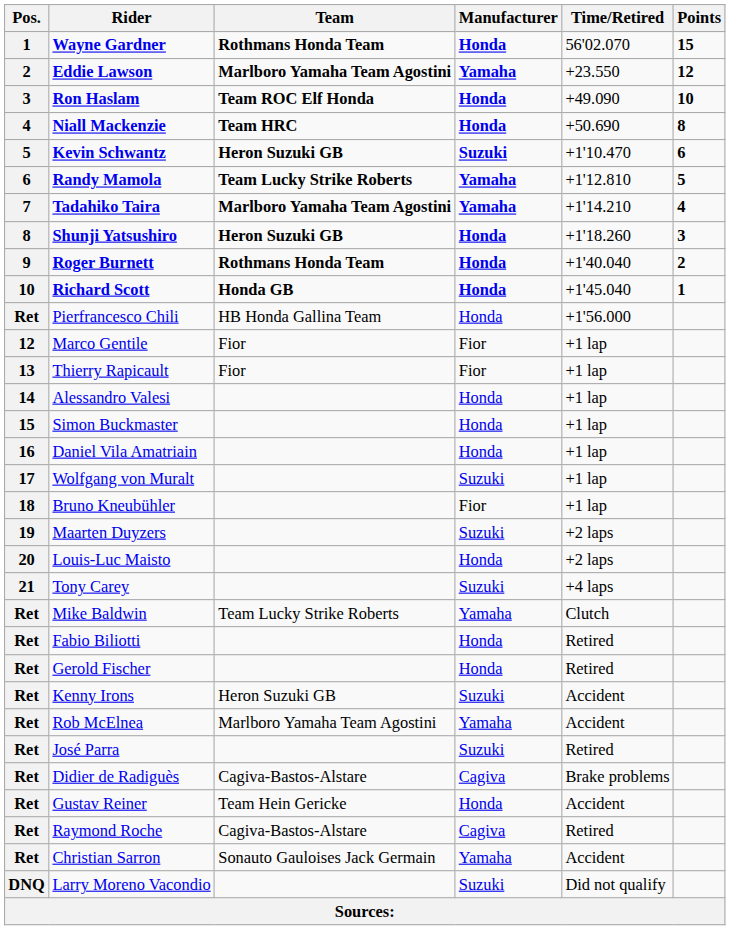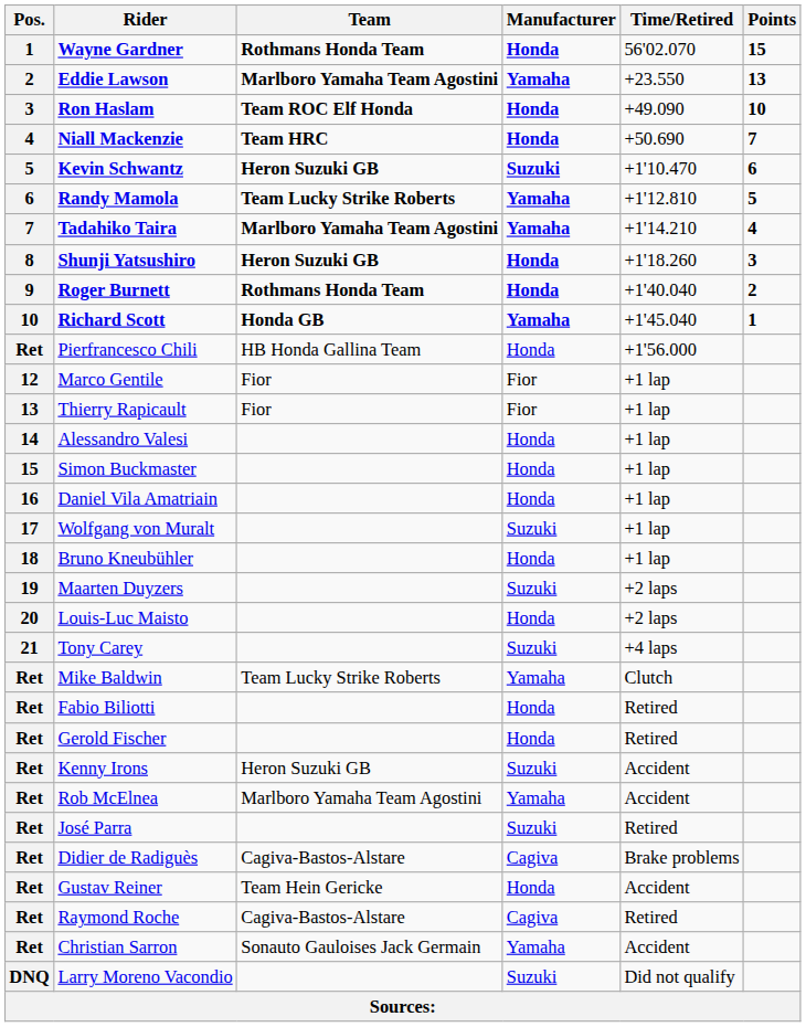 <table class="wikitable" style="font-size: 95%;">
 <tr>
 <th>Pos.</th>
 <th>Rider</th>
 <th>Team</th>
 <th>Manufacturer</th>
 <th>Time/Retired</th>
 <th>Points</th>
 </tr>
 <tr>
 <th>1</th>
 <td> <strong><a href='#'>Wayne Gardner</a></strong></td>
 <td><strong>Rothmans Honda Team</strong></td>
 <td><strong><a href='#'>Honda</a></strong></td>
 <td>56'02.070</td>
 <td><strong>15</strong></td>
 </tr>
 <tr>
 <th>2</th>
 <td> <strong><a href='#'>Eddie Lawson</a></strong></td>
 <td><strong>Marlboro Yamaha Team Agostini</strong></td>
 <td><strong><a href='#'>Yamaha</a></strong></td>
 <td>+23.550</td>
-<td><strong>12</strong></td>
+<td><strong>13</strong></td>
 </tr>
 <tr>
 <th>3</th>
 <td> <strong><a href='#'>Ron Haslam</a></strong></td>
 <td><strong>Team ROC Elf Honda</strong></td>
 <td><strong><a href='#'>Honda</a></strong></td>
 <td>+49.090</td>
 <td><strong>10</strong></td>
 </tr>
 <tr>
 <th>4</th>
 <td> <strong><a href='#'>Niall Mackenzie</a></strong></td>
 <td><strong>Team HRC</strong></td>
 <td><strong><a href='#'>Honda</a></strong></td>
 <td>+50.690</td>
-<td><strong>8</strong></td>
+<td><strong>7</strong></td>
 </tr>
 <tr>
 <th>5</th>
 <td> <strong><a href='#'>Kevin Schwantz</a></strong></td>
 <td><strong>Heron Suzuki GB</strong></td>
 <td><strong><a href='#'>Suzuki</a></strong></td>
 <td>+1'10.470</td>
 <td><strong>6</strong></td>
 </tr>
 <tr>
 <th>6</th>
 <td> <strong><a href='#'>Randy Mamola</a></strong></td>
 <td><strong>Team Lucky Strike Roberts</strong></td>
 <td><strong><a href='#'>Yamaha</a></strong></td>
 <td>+1'12.810</td>
 <td><strong>5</strong></td>
 </tr>
 <tr>
 <th>7</th>
 <td> <strong><a href='#'>Tadahiko Taira</a></strong></td>
 <td><strong>Marlboro Yamaha Team Agostini</strong></td>
 <td><strong><a href='#'>Yamaha</a></strong></td>
 <td>+1'14.210</td>
 <td><strong>4</strong></td>
 </tr>
 <tr>
 <th>8</th>
 <td> <strong><a href='#'>Shunji Yatsushiro</a></strong></td>
 <td><strong>Heron Suzuki GB</strong></td>
 <td><strong><a href='#'>Honda</a></strong></td>
 <td>+1'18.260</td>
 <td><strong>3</strong></td>
 </tr>
 <tr>
 <th>9</th>
 <td> <strong><a href='#'>Roger Burnett</a></strong></td>
 <td><strong>Rothmans Honda Team</strong></td>
 <td><strong><a href='#'>Honda</a></strong></td>
 <td>+1'40.040</td>
 <td><strong>2</strong></td>
 </tr>
 <tr>
 <th>10</th>
 <td> <strong><a href='#'>Richard Scott</a></strong></td>
 <td><strong>Honda GB</strong></td>
-<td><strong><a href='#'>Honda</a></strong></td>
+<td><strong><a href='#'>Yamaha</a></strong></td>
 <td>+1'45.040</td>
 <td><strong>1</strong></td>
 </tr>
 <tr>
 <th>Ret</th>
 <td> <a href='#'>Pierfrancesco Chili</a></td>
 <td>HB Honda Gallina Team</td>
 <td><a href='#'>Honda</a></td>
 <td>+1'56.000</td>
 <td></td>
 </tr>
 <tr>
 <th>12</th>
 <td> <a href='#'>Marco Gentile</a></td>
 <td>Fior</td>
 <td>Fior</td>
 <td>+1 lap</td>
 <td></td>
 </tr>
 <tr>
 <th>13</th>
 <td> <a href='#'>Thierry Rapicault</a></td>
 <td>Fior</td>
 <td>Fior</td>
 <td>+1 lap</td>
 <td></td>
 </tr>
 <tr>
 <th>14</th>
 <td> <a href='#'>Alessandro Valesi</a></td>
 <td></td>
 <td><a href='#'>Honda</a></td>
 <td>+1 lap</td>
 <td></td>
 </tr>
 <tr>
 <th>15</th>
 <td> <a href='#'>Simon Buckmaster</a></td>
 <td></td>
 <td><a href='#'>Honda</a></td>
 <td>+1 lap</td>
 <td></td>
 </tr>
 <tr>
 <th>16</th>
 <td> <a href='#'>Daniel Vila Amatriain</a></td>
 <td></td>
 <td><a href='#'>Honda</a></td>
 <td>+1 lap</td>
 <td></td>
 </tr>
 <tr>
 <th>17</th>
 <td> <a href='#'>Wolfgang von Muralt</a></td>
 <td></td>
 <td><a href='#'>Suzuki</a></td>
 <td>+1 lap</td>
 <td></td>
 </tr>
 <tr>
 <th>18</th>
 <td> <a href='#'>Bruno Kneubühler</a></td>
 <td></td>
-<td>Fior</td>
+<td><a href='#'>Honda</a></td>
 <td>+1 lap</td>
 <td></td>
 </tr>
 <tr>
 <th>19</th>
 <td> <a href='#'>Maarten Duyzers</a></td>
 <td></td>
 <td><a href='#'>Suzuki</a></td>
 <td>+2 laps</td>
 <td></td>
 </tr>
 <tr>
 <th>20</th>
 <td> <a href='#'>Louis-Luc Maisto</a></td>
 <td></td>
 <td><a href='#'>Honda</a></td>
 <td>+2 laps</td>
 <td></td>
 </tr>
 <tr>
 <th>21</th>
 <td> <a href='#'>Tony Carey</a></td>
 <td></td>
 <td><a href='#'>Suzuki</a></td>
 <td>+4 laps</td>
 <td></td>
 </tr>
 <tr>
 <th>Ret</th>
 <td> <a href='#'>Mike Baldwin</a></td>
 <td>Team Lucky Strike Roberts</td>
 <td><a href='#'>Yamaha</a></td>
 <td>Clutch</td>
 <td></td>
 </tr>
 <tr>
 <th>Ret</th>
 <td> <a href='#'>Fabio Biliotti</a></td>
 <td></td>
 <td><a href='#'>Honda</a></td>
 <td>Retired</td>
 <td></td>
 </tr>
 <tr>
 <th>Ret</th>
 <td> <a href='#'>Gerold Fischer</a></td>
 <td></td>
 <td><a href='#'>Honda</a></td>
 <td>Retired</td>
 <td></td>
 </tr>
 <tr>
 <th>Ret</th>
 <td> <a href='#'>Kenny Irons</a></td>
 <td>Heron Suzuki GB</td>
 <td><a href='#'>Suzuki</a></td>
 <td>Accident</td>
 <td></td>
 </tr>
 <tr>
 <th>Ret</th>
 <td> <a href='#'>Rob McElnea</a></td>
 <td>Marlboro Yamaha Team Agostini</td>
 <td><a href='#'>Yamaha</a></td>
 <td>Accident</td>
 <td></td>
 </tr>
 <tr>
 <th>Ret</th>
 <td> <a href='#'>José Parra</a></td>
 <td></td>
 <td><a href='#'>Suzuki</a></td>
 <td>Retired</td>
 <td></td>
 </tr>
 <tr>
 <th>Ret</th>
 <td> <a href='#'>Didier de Radiguès</a></td>
 <td>Cagiva-Bastos-Alstare</td>
 <td><a href='#'>Cagiva</a></td>
 <td>Brake problems</td>
 <td></td>
 </tr>
 <tr>
 <th>Ret</th>
 <td> <a href='#'>Gustav Reiner</a></td>
 <td>Team Hein Gericke</td>
 <td><a href='#'>Honda</a></td>
 <td>Accident</td>
 <td></td>
 </tr>
 <tr>
 <th>Ret</th>
 <td> <a href='#'>Raymond Roche</a></td>
 <td>Cagiva-Bastos-Alstare</td>
 <td><a href='#'>Cagiva</a></td>
 <td>Retired</td>
 <td></td>
 </tr>
 <tr>
 <th>Ret</th>
 <td> <a href='#'>Christian Sarron</a></td>
 <td>Sonauto Gauloises Jack Germain</td>
 <td><a href='#'>Yamaha</a></td>
 <td>Accident</td>
 <td></td>
 </tr>
 <tr>
 <th>DNQ</th>
 <td> <a href='#'>Larry Moreno Vacondio</a></td>
 <td></td>
 <td><a href='#'>Suzuki</a></td>
 <td>Did not qualify</td>
 <td></td>
 </tr>
 <tr>
 <th colspan=8>Sources:</th>
 </tr>
 </table>
